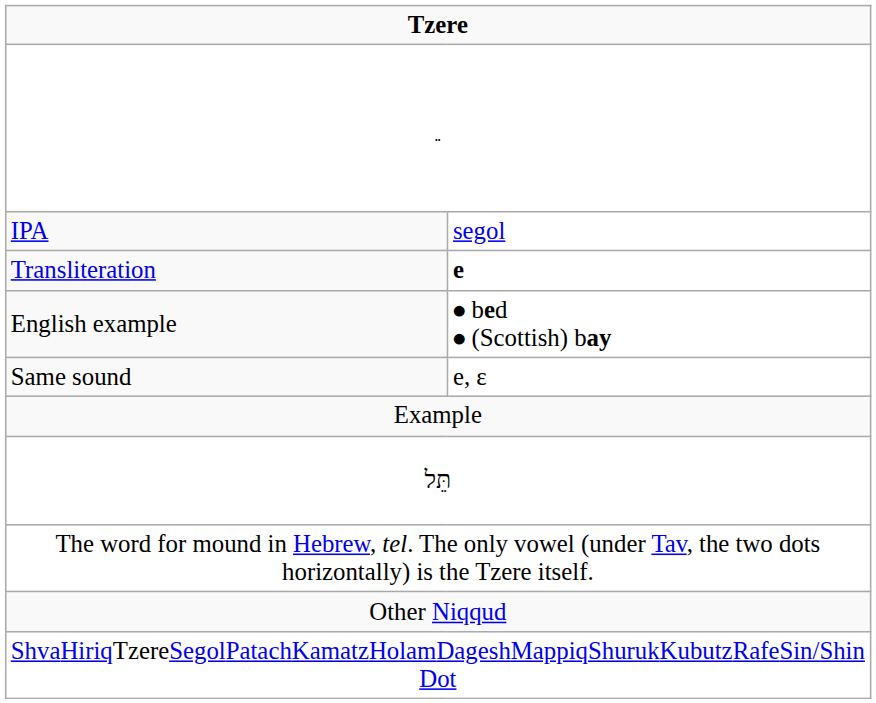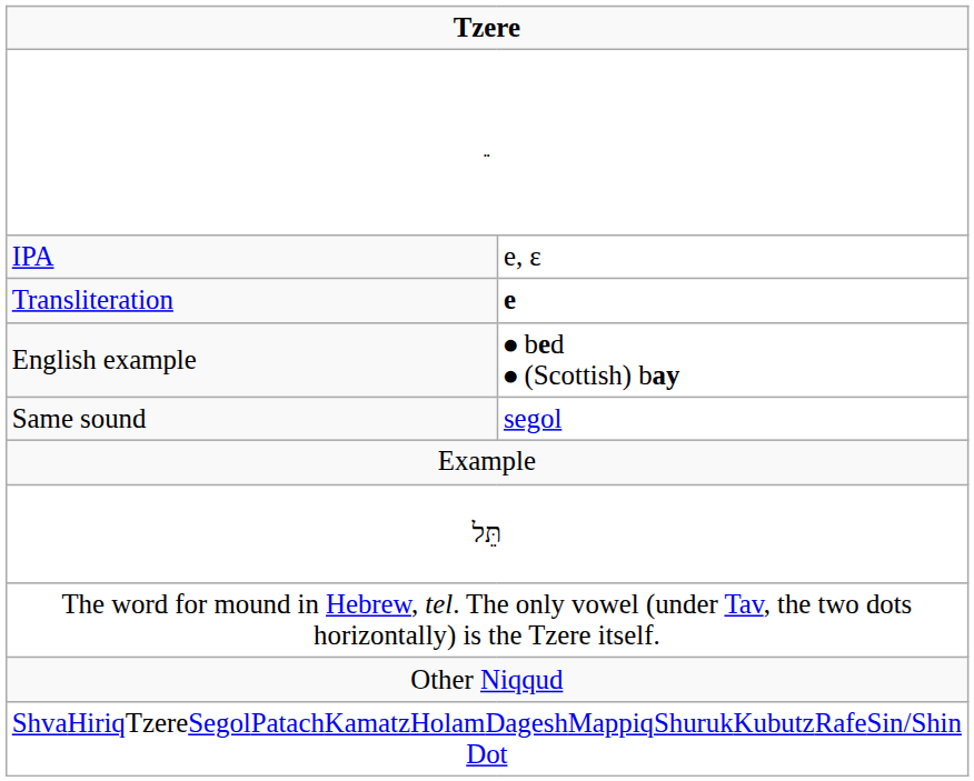 <table align="right" class="wikitable">
 <tr>
 <td colspan="2" style="text-align:center;"><strong>Tzere</strong></td>
 </tr>
 <tr>
 <td colspan="2" align="center" style="background:white;height:100px"><span>ֵ</span></td>
 </tr>
 <tr>
 <td><a href='#'>IPA</a></td>
-<td style="background:white"><a href='#'>segol</a></td>
+<td style="background:white">e, ɛ</td>
 </tr>
 <tr>
 <td><a href='#'>Transliteration</a></td>
 <td style="background:white"><strong>e</strong></td>
 </tr>
 <tr>
 <td>English example</td>
 <td style="background:white">⦁ b<strong>e</strong>d<br>⦁ (Scottish) b<strong>ay</strong></td>
 </tr>
 <tr>
 <td>Same sound</td>
-<td style="background:white">e, ɛ</td>
+<td style="background:white"><a href='#'>segol</a></td>
 </tr>
 <tr>
 <td colspan="2" style="text-align:center;">Example</td>
 </tr>
 <tr>
 <td colspan="2" align="center" style="background:white;height:50px"><span>תֵּל</span></td>
 </tr>
 <tr>
 <td colspan="2" style="width:250px;background:white; text-align:center;">The word for mound in <a href='#'>Hebrew</a>, <em>tel</em>. The only vowel (under <a href='#'>Tav</a>, the two dots horizontally) is the Tzere itself.</td>
 </tr>
 <tr>
 <td colspan="2" style="text-align:center;">Other <a href='#'>Niqqud</a></td>
 </tr>
 <tr>
 <td colspan="2" style="width:250px;background:white; text-align:center;"><a href='#'>Shva</a><a href='#'>Hiriq</a>Tzere<a href='#'>Segol</a><a href='#'>Patach</a><a href='#'>Kamatz</a><a href='#'>Holam</a><a href='#'>Dagesh</a><a href='#'>Mappiq</a><a href='#'>Shuruk</a><a href='#'>Kubutz</a><a href='#'>Rafe</a><a href='#'>Sin/Shin Dot</a></td>
 </tr>
 </table>
